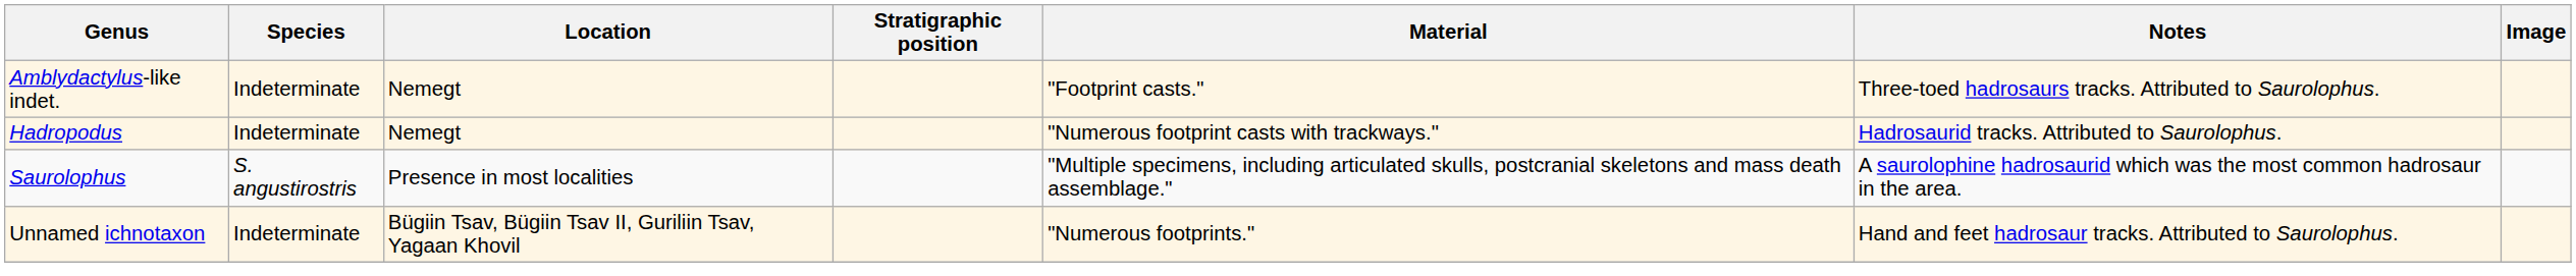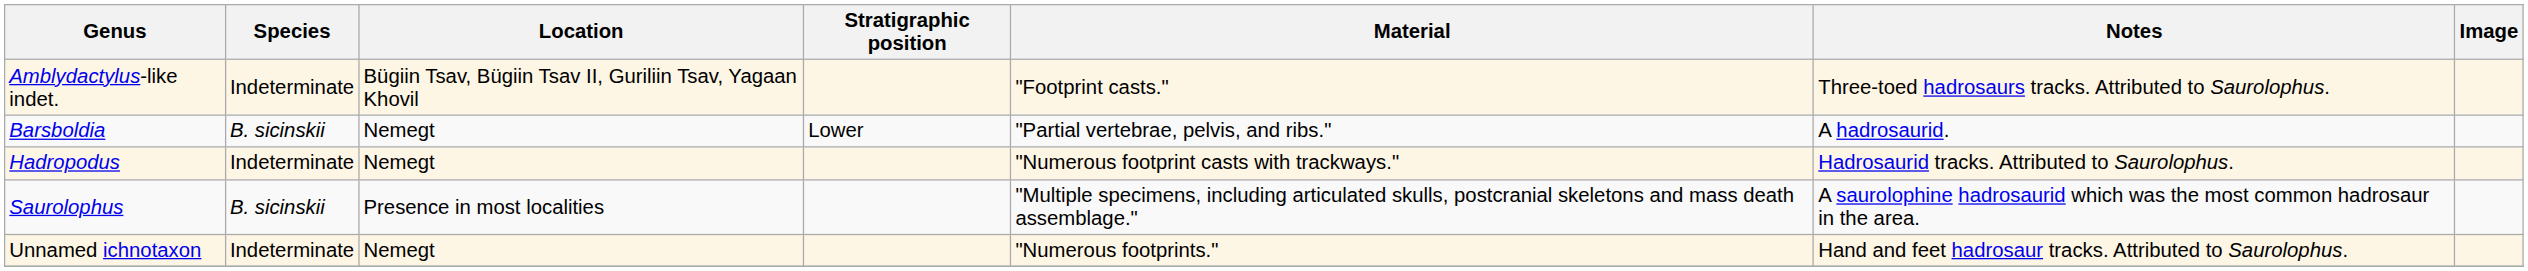 <table class="wikitable" align="center" width="100%">
 <tr>
 <th>Genus</th>
 <th>Species</th>
 <th>Location</th>
 <th>Stratigraphic position</th>
 <th>Material</th>
 <th>Notes</th>
 <th>Image</th>
 </tr>
 <tr>
 <td style="background:#fef6e4;"><em><a href='#'>Amblydactylus</a></em>-like indet.</td>
 <td style="background:#fef6e4;">Indeterminate</td>
-<td style="background:#fef6e4;">Nemegt</td>
+<td style="background:#fef6e4;">Bügiin Tsav, Bügiin Tsav II, Guriliin Tsav, Yagaan Khovil</td>
 <td style="background:#fef6e4;"></td>
 <td style="background:#fef6e4;">"Footprint casts."</td>
 <td style="background:#fef6e4;">Three-toed <a href='#'>hadrosaurs</a> tracks. Attributed to <em>Saurolophus</em>.</td>
 <td style="background:#fef6e4;"></td>
+</tr>
+<tr>
+<td><em><a href='#'>Barsboldia</a></em></td>
+<td><em>B. sicinskii</em></td>
+<td>Nemegt</td>
+<td>Lower</td>
+<td>"Partial vertebrae, pelvis, and ribs."</td>
+<td>A <a href='#'>hadrosaurid</a>.</td>
+<td></td>
 </tr>
 <tr>
 <td style="background:#fef6e4;"><em><a href='#'>Hadropodus</a></em></td>
 <td style="background:#fef6e4;">Indeterminate</td>
 <td style="background:#fef6e4;">Nemegt</td>
 <td style="background:#fef6e4;"></td>
 <td style="background:#fef6e4;">"Numerous footprint casts with trackways."</td>
 <td style="background:#fef6e4;"><a href='#'>Hadrosaurid</a> tracks. Attributed to <em>Saurolophus</em>.</td>
 <td style="background:#fef6e4;"></td>
 </tr>
 <tr>
 <td><em><a href='#'>Saurolophus</a></em></td>
-<td><em>S. angustirostris</em></td>
+<td><em>B. sicinskii</em></td>
 <td>Presence in most localities</td>
 <td></td>
 <td>"Multiple specimens, including articulated skulls, postcranial skeletons and mass death assemblage."</td>
 <td>A <a href='#'>saurolophine</a> <a href='#'>hadrosaurid</a> which was the most common hadrosaur in the area.</td>
 <td></td>
 </tr>
 <tr>
 <td style="background:#fef6e4;">Unnamed <a href='#'>ichnotaxon</a></td>
 <td style="background:#fef6e4;">Indeterminate</td>
-<td style="background:#fef6e4;">Bügiin Tsav, Bügiin Tsav II, Guriliin Tsav, Yagaan Khovil</td>
+<td style="background:#fef6e4;">Nemegt</td>
 <td style="background:#fef6e4;"></td>
 <td style="background:#fef6e4;">"Numerous footprints."</td>
 <td style="background:#fef6e4;">Hand and feet <a href='#'>hadrosaur</a> tracks. Attributed to <em>Saurolophus</em>.</td>
 <td style="background:#fef6e4;"></td>
 </tr>
 <tr>
 </tr>
 </table>
